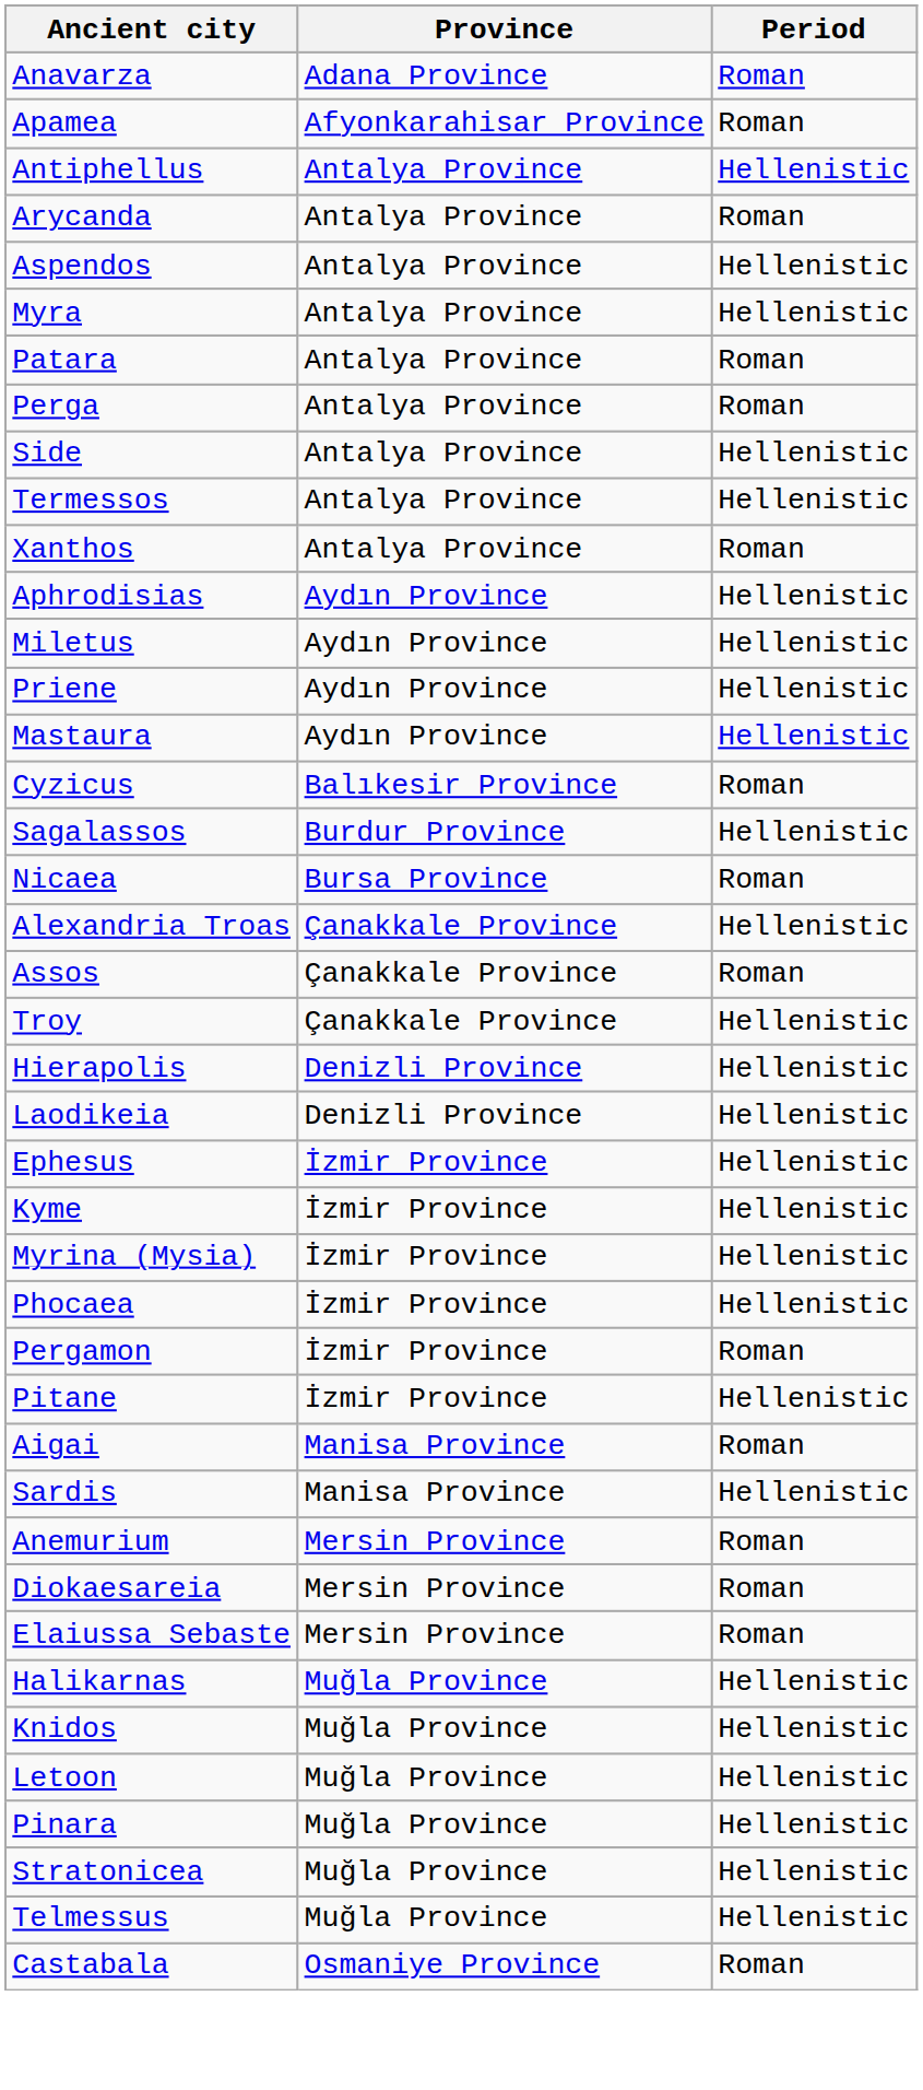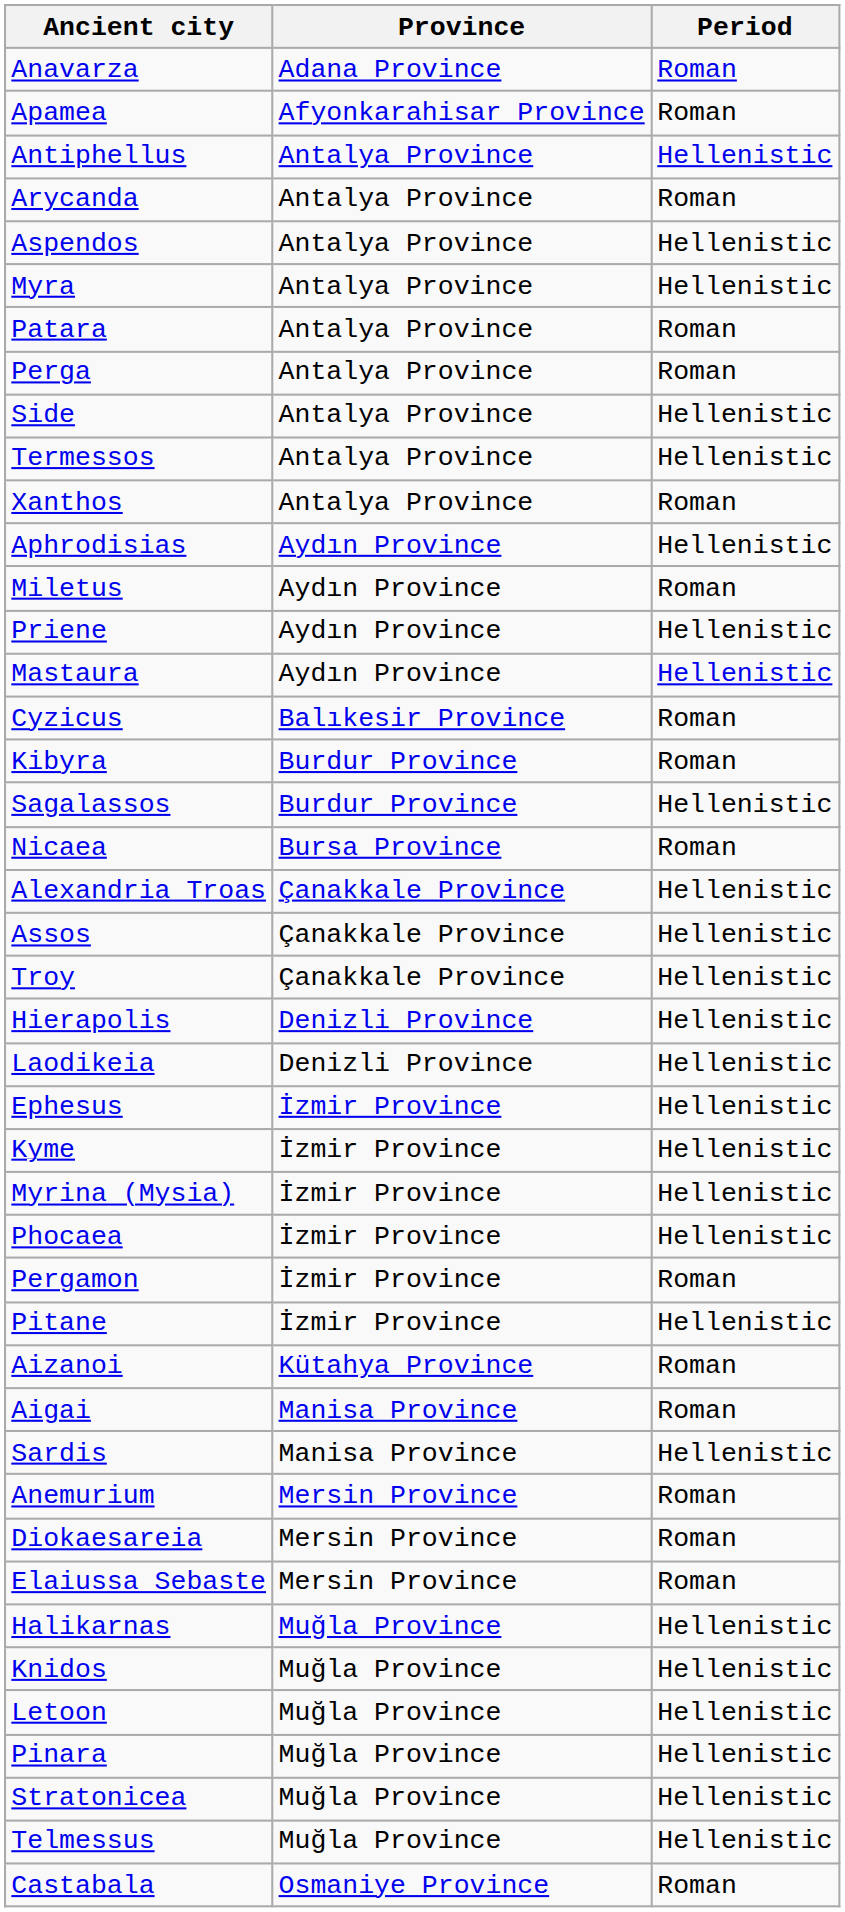 <table class="sortable wikitable">
 <tr>
 <th>Ancient city</th>
 <th>Province</th>
 <th>Period</th>
 </tr>
 <tr>
 <td><a href='#'>Anavarza</a></td>
 <td><a href='#'>Adana Province</a></td>
 <td><a href='#'>Roman</a></td>
 </tr>
 <tr>
 <td><a href='#'>Apamea</a></td>
 <td><a href='#'>Afyonkarahisar Province</a></td>
 <td>Roman</td>
 </tr>
 <tr>
 <td><a href='#'>Antiphellus</a></td>
 <td><a href='#'>Antalya Province</a></td>
 <td><a href='#'>Hellenistic</a></td>
 </tr>
 <tr>
 <td><a href='#'>Arycanda</a></td>
 <td>Antalya Province</td>
 <td>Roman</td>
 </tr>
 <tr>
 <td><a href='#'>Aspendos</a></td>
 <td>Antalya Province</td>
 <td>Hellenistic</td>
 </tr>
 <tr>
 <td><a href='#'>Myra</a></td>
 <td>Antalya Province</td>
 <td>Hellenistic</td>
 </tr>
 <tr>
 <td><a href='#'>Patara</a></td>
 <td>Antalya Province</td>
 <td>Roman</td>
 </tr>
 <tr>
 <td><a href='#'>Perga</a></td>
 <td>Antalya Province</td>
 <td>Roman</td>
 </tr>
 <tr>
 <td><a href='#'>Side</a></td>
 <td>Antalya Province</td>
 <td>Hellenistic</td>
 </tr>
 <tr>
 <td><a href='#'>Termessos</a></td>
 <td>Antalya Province</td>
 <td>Hellenistic</td>
 </tr>
 <tr>
 <td><a href='#'>Xanthos</a></td>
 <td>Antalya Province</td>
 <td>Roman</td>
 </tr>
 <tr>
 <td><a href='#'>Aphrodisias</a></td>
 <td><a href='#'>Aydın Province</a></td>
 <td>Hellenistic</td>
 </tr>
 <tr>
 <td><a href='#'>Miletus</a></td>
 <td>Aydın Province</td>
-<td>Hellenistic</td>
+<td>Roman</td>
 </tr>
 <tr>
 <td><a href='#'>Priene</a></td>
 <td>Aydın Province</td>
 <td>Hellenistic</td>
 </tr>
 <tr>
 <td><a href='#'>Mastaura</a></td>
 <td>Aydın Province</td>
 <td><a href='#'>Hellenistic</a></td>
 </tr>
 <tr>
 <td><a href='#'>Cyzicus</a></td>
 <td><a href='#'>Balıkesir Province</a></td>
+<td>Roman</td>
+</tr>
+<tr>
+<td><a href='#'>Kibyra</a></td>
+<td><a href='#'>Burdur Province</a></td>
 <td>Roman</td>
 </tr>
 <tr>
 <td><a href='#'>Sagalassos</a></td>
 <td><a href='#'>Burdur Province</a></td>
 <td>Hellenistic</td>
 </tr>
 <tr>
 <td><a href='#'>Nicaea</a></td>
 <td><a href='#'>Bursa Province</a></td>
 <td>Roman</td>
 </tr>
 <tr>
 <td><a href='#'>Alexandria Troas</a></td>
 <td><a href='#'>Çanakkale Province</a></td>
 <td>Hellenistic</td>
 </tr>
 <tr>
 <td><a href='#'>Assos</a></td>
 <td>Çanakkale Province</td>
-<td>Roman</td>
+<td>Hellenistic</td>
 </tr>
 <tr>
 <td><a href='#'>Troy</a></td>
 <td>Çanakkale Province</td>
 <td>Hellenistic</td>
 </tr>
 <tr>
 <td><a href='#'>Hierapolis</a></td>
 <td><a href='#'>Denizli Province</a></td>
 <td>Hellenistic</td>
 </tr>
 <tr>
 <td><a href='#'>Laodikeia</a></td>
 <td>Denizli Province</td>
 <td>Hellenistic</td>
 </tr>
 <tr>
 <td><a href='#'>Ephesus</a></td>
 <td><a href='#'>İzmir Province</a></td>
 <td>Hellenistic</td>
 </tr>
 <tr>
 <td><a href='#'>Kyme</a></td>
 <td>İzmir Province</td>
 <td>Hellenistic</td>
 </tr>
 <tr>
 <td><a href='#'>Myrina (Mysia)</a></td>
 <td>İzmir Province</td>
 <td>Hellenistic</td>
 </tr>
 <tr>
 <td><a href='#'>Phocaea</a></td>
 <td>İzmir Province</td>
 <td>Hellenistic</td>
 </tr>
 <tr>
 <td><a href='#'>Pergamon</a></td>
 <td>İzmir Province</td>
 <td>Roman</td>
 </tr>
 <tr>
 <td><a href='#'>Pitane</a></td>
 <td>İzmir Province</td>
 <td>Hellenistic</td>
+</tr>
+<tr>
+<td><a href='#'>Aizanoi</a></td>
+<td><a href='#'>Kütahya Province</a></td>
+<td>Roman</td>
 </tr>
 <tr>
 <td><a href='#'>Aigai</a></td>
 <td><a href='#'>Manisa Province</a></td>
 <td>Roman</td>
 </tr>
 <tr>
 <td><a href='#'>Sardis</a></td>
 <td>Manisa Province</td>
 <td>Hellenistic</td>
 </tr>
 <tr>
 <td><a href='#'>Anemurium</a></td>
 <td><a href='#'>Mersin Province</a></td>
 <td>Roman</td>
 </tr>
 <tr>
 <td><a href='#'>Diokaesareia</a></td>
 <td>Mersin Province</td>
 <td>Roman</td>
 </tr>
 <tr>
 <td><a href='#'>Elaiussa Sebaste</a></td>
 <td>Mersin Province</td>
 <td>Roman</td>
 </tr>
 <tr>
 <td><a href='#'>Halikarnas</a></td>
 <td><a href='#'>Muğla Province</a></td>
 <td>Hellenistic</td>
 </tr>
 <tr>
 <td><a href='#'>Knidos</a></td>
 <td>Muğla Province</td>
 <td>Hellenistic</td>
 </tr>
 <tr>
 <td><a href='#'>Letoon</a></td>
 <td>Muğla Province</td>
 <td>Hellenistic</td>
 </tr>
 <tr>
 <td><a href='#'>Pinara</a></td>
 <td>Muğla Province</td>
 <td>Hellenistic</td>
 </tr>
 <tr>
 <td><a href='#'>Stratonicea</a></td>
 <td>Muğla Province</td>
 <td>Hellenistic</td>
 </tr>
 <tr>
 <td><a href='#'>Telmessus</a></td>
 <td>Muğla Province</td>
 <td>Hellenistic</td>
 </tr>
 <tr>
 <td><a href='#'>Castabala</a></td>
 <td><a href='#'>Osmaniye Province</a></td>
 <td>Roman</td>
 </tr>
 </table>
